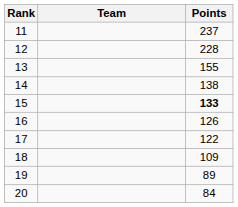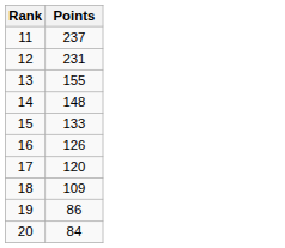 <table class="wikitable" style="text-align:center;">
 <tr>
 <th width=40>Rank</th>
-<th width=200>Team</th>
 <th width=60>Points</th>
 </tr>
 <tr>
 <td>11</td>
-<td align=left></td>
 <td>237</td>
 </tr>
 <tr>
 <td>12</td>
-<td align=left></td>
-<td>228</td>
+<td>231</td>
 </tr>
 <tr>
 <td>13</td>
-<td align=left></td>
 <td>155</td>
 </tr>
 <tr>
 <td>14</td>
-<td align=left></td>
-<td>138</td>
+<td>148</td>
 </tr>
 <tr>
 <td>15</td>
-<td align=left></td>
-<td><strong>133</strong></td>
+<td>133</td>
 </tr>
 <tr>
 <td>16</td>
-<td align=left></td>
 <td>126</td>
 </tr>
 <tr>
 <td>17</td>
-<td align=left></td>
-<td>122</td>
+<td>120</td>
 </tr>
 <tr>
 <td>18</td>
-<td align=left></td>
 <td>109</td>
 </tr>
 <tr>
 <td>19</td>
-<td align=left></td>
-<td>89</td>
+<td>86</td>
 </tr>
 <tr>
 <td>20</td>
-<td align=left></td>
 <td>84</td>
 </tr>
 </table>
